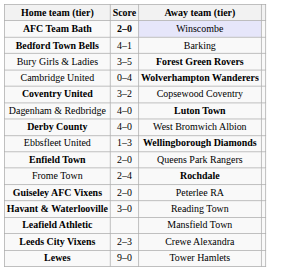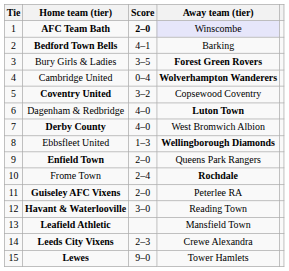 <table class="wikitable" style="text-align:center; font-size:85%">
 <tr>
+<th>Tie</th>
 <th>Home team (tier)</th>
 <th>Score</th>
 <th>Away team (tier)</th>
 <th></th>
 </tr>
 <tr>
+<td align="center">1</td>
 <td><strong>AFC Team Bath</strong></td>
 <td align="center"><strong>2–0</strong></td>
 <td style="background: lavender;">Winscombe</td>
 <td></td>
 </tr>
 <tr>
+<td align="center">2</td>
 <td><strong>Bedford Town Bells</strong></td>
 <td align="center">4–1</td>
 <td>Barking</td>
 <td></td>
 </tr>
 <tr>
+<td align="center">3</td>
 <td>Bury Girls & Ladies</td>
 <td align="center">3–5</td>
 <td><strong>Forest Green Rovers</strong></td>
 <td></td>
 </tr>
 <tr>
+<td align="center">4</td>
 <td>Cambridge United</td>
 <td align="center">0–4</td>
 <td><strong>Wolverhampton Wanderers</strong></td>
 <td></td>
 </tr>
 <tr>
+<td align="center">5</td>
 <td><strong>Coventry United</strong></td>
 <td align="center">3–2 </td>
 <td>Copsewood Coventry</td>
 <td></td>
 </tr>
 <tr>
+<td align="center">6</td>
 <td>Dagenham & Redbridge</td>
 <td align="center">4–0</td>
 <td><strong>Luton Town</strong></td>
 <td></td>
 </tr>
 <tr>
+<td align="center">7</td>
 <td><strong>Derby County</strong></td>
 <td align="center">4–0</td>
 <td>West Bromwich Albion</td>
 <td></td>
 </tr>
 <tr>
+<td align="center">8</td>
 <td>Ebbsfleet United</td>
 <td align="center">1–3</td>
 <td><strong>Wellingborough Diamonds</strong></td>
 <td></td>
 </tr>
 <tr>
+<td align="center">9</td>
 <td><strong>Enfield Town</strong></td>
 <td align="center">2–0</td>
 <td>Queens Park Rangers</td>
 <td></td>
 </tr>
 <tr>
+<td align="center">10</td>
 <td>Frome Town</td>
 <td align="center">2–4</td>
 <td><strong>Rochdale</strong></td>
 <td></td>
 </tr>
 <tr>
+<td align="center">11</td>
 <td><strong>Guiseley AFC Vixens</strong></td>
 <td align="center">2–0</td>
 <td>Peterlee RA</td>
 <td></td>
 </tr>
 <tr>
+<td align="center">12</td>
 <td><strong>Havant & Waterlooville</strong></td>
 <td align="center">3–0</td>
 <td>Reading Town</td>
 <td></td>
 </tr>
 <tr>
+<td align="center">13</td>
 <td><strong>Leafield Athletic</strong></td>
 <td align="center"></td>
 <td>Mansfield Town</td>
 <td></td>
 </tr>
 <tr>
+<td align="center">14</td>
 <td><strong>Leeds City Vixens</strong></td>
 <td align="center">2–3</td>
 <td>Crewe Alexandra</td>
 <td></td>
 </tr>
 <tr>
+<td align="center">15</td>
 <td><strong>Lewes</strong></td>
 <td align="center">9–0</td>
 <td>Tower Hamlets</td>
 <td></td>
 </tr>
 </table>
